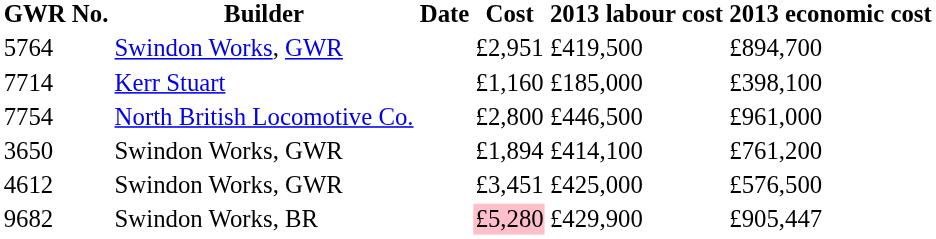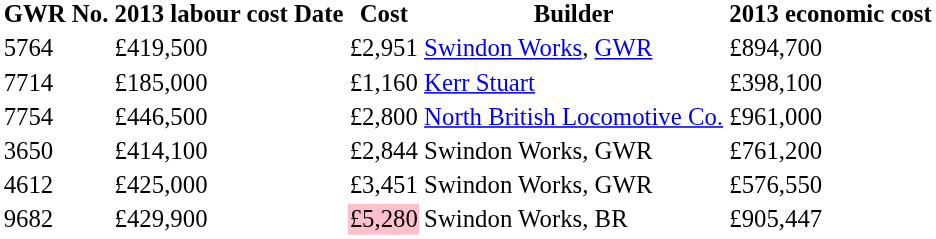 <table class="wikisortable" " summary="The" number, builder, order, build, cost, cost.">
 <tr valign="top">
 <th>GWR No.</th>
-<th>Builder</th>
+<th>2013 labour cost</th>
 <th>Date</th>
 <th>Cost</th>
-<th>2013 labour cost</th>
+<th>Builder</th>
 <th>2013 economic cost<br></th>
 </tr>
 <tr>
 <td>5764</td>
-<td><a href='#'>Swindon Works</a>, <a href='#'>GWR</a></td>
+<td>£419,500</td>
 <td></td>
 <td>£2,951</td>
-<td>£419,500</td>
+<td><a href='#'>Swindon Works</a>, <a href='#'>GWR</a></td>
 <td>£894,700<br></td>
 </tr>
 <tr>
 <td>7714</td>
-<td><a href='#'>Kerr Stuart</a></td>
+<td>£185,000</td>
 <td></td>
 <td>£1,160</td>
-<td>£185,000</td>
+<td><a href='#'>Kerr Stuart</a></td>
 <td>£398,100<br></td>
 </tr>
 <tr>
 <td>7754</td>
-<td><a href='#'>North British Locomotive Co.</a></td>
+<td>£446,500</td>
 <td></td>
 <td>£2,800</td>
-<td>£446,500</td>
+<td><a href='#'>North British Locomotive Co.</a></td>
 <td>£961,000<br></td>
 </tr>
 <tr>
 <td>3650</td>
+<td>£414,100</td>
+<td></td>
+<td>£2,844</td>
 <td>Swindon Works, GWR</td>
-<td></td>
-<td>£1,894</td>
-<td>£414,100</td>
 <td>£761,200<br></td>
 </tr>
 <tr>
 <td>4612</td>
-<td>Swindon Works, GWR</td>
+<td>£425,000</td>
 <td></td>
 <td>£3,451</td>
-<td>£425,000</td>
-<td>£576,500<br></td>
+<td>Swindon Works, GWR</td>
+<td>£576,550<br></td>
 </tr>
 <tr>
 <td>9682</td>
-<td>Swindon Works, BR</td>
+<td>£429,900</td>
 <td></td>
 <td style="background: pink;">£5,280</td>
-<td>£429,900</td>
+<td>Swindon Works, BR</td>
 <td>£905,447</td>
 </tr>
 </table>
